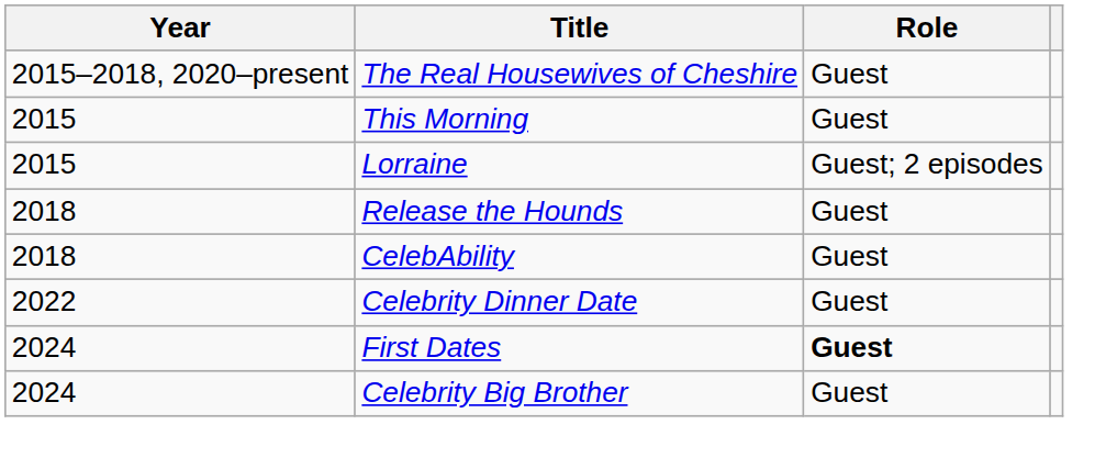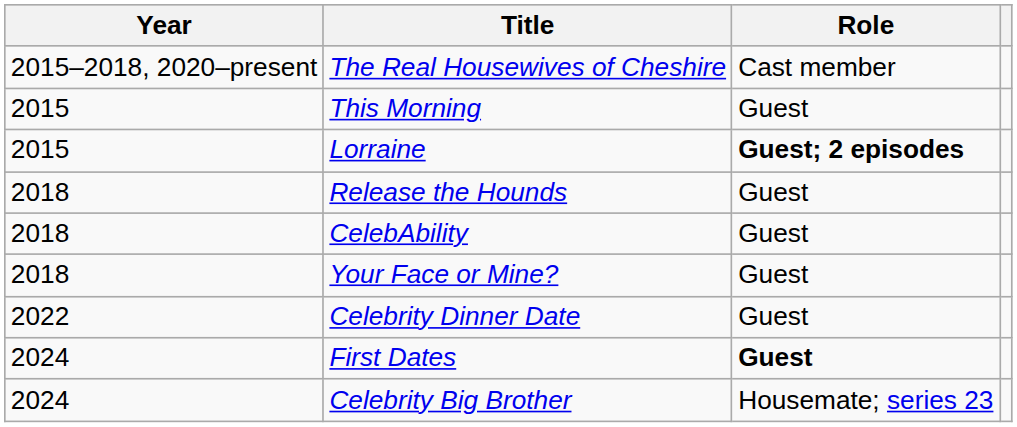 <table class="wikitable plainrowheaders sortable">
 <tr>
 <th>Year</th>
 <th>Title</th>
 <th>Role</th>
 <th class="unsortable"></th>
 </tr>
 <tr>
 <td>2015–2018, 2020–present</td>
 <td><em><a href='#'>The Real Housewives of Cheshire</a></em></td>
-<td>Guest</td>
+<td>Cast member</td>
 <td align="center"></td>
 </tr>
 <tr>
 <td>2015</td>
 <td><em><a href='#'>This Morning</a></em></td>
 <td>Guest</td>
 <td align="center"></td>
 </tr>
 <tr>
 <td>2015</td>
 <td><em><a href='#'>Lorraine</a></em></td>
-<td>Guest; 2 episodes</td>
+<td><strong>Guest; 2 episodes</strong></td>
 <td align="center"></td>
 </tr>
 <tr>
 <td>2018</td>
 <td><em><a href='#'>Release the Hounds</a></em></td>
 <td>Guest</td>
 <td align="center"></td>
 </tr>
 <tr>
 <td>2018</td>
 <td><em><a href='#'>CelebAbility</a></em></td>
+<td>Guest</td>
+<td align="center"></td>
+</tr>
+<tr>
+<td>2018</td>
+<td><em><a href='#'>Your Face or Mine?</a></em></td>
 <td>Guest</td>
 <td align="center"></td>
 </tr>
 <tr>
 <td>2022</td>
 <td><em><a href='#'>Celebrity Dinner Date</a></em></td>
 <td>Guest</td>
 <td align="center"></td>
 </tr>
 <tr>
 <td>2024</td>
 <td><em><a href='#'>First Dates</a></em></td>
 <td><strong>Guest</strong></td>
 <td align="center"></td>
 </tr>
 <tr>
 <td>2024</td>
 <td><em><a href='#'>Celebrity Big Brother</a></em></td>
-<td>Guest</td>
+<td>Housemate; <a href='#'>series 23</a></td>
 <td align="center"></td>
 </tr>
 </table>
